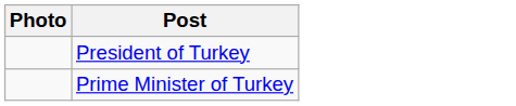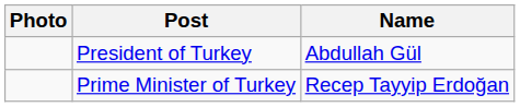 <table class=wikitable>
 <tr>
 <th>Photo</th>
 <th>Post</th>
+<th>Name</th>
 </tr>
 <tr>
 <td></td>
 <td><a href='#'>President of Turkey</a></td>
+<td><a href='#'>Abdullah Gül</a></td>
 </tr>
 <tr>
 <td></td>
 <td><a href='#'>Prime Minister of Turkey</a></td>
+<td><a href='#'>Recep Tayyip Erdoğan</a></td>
 </tr>
 </table>
